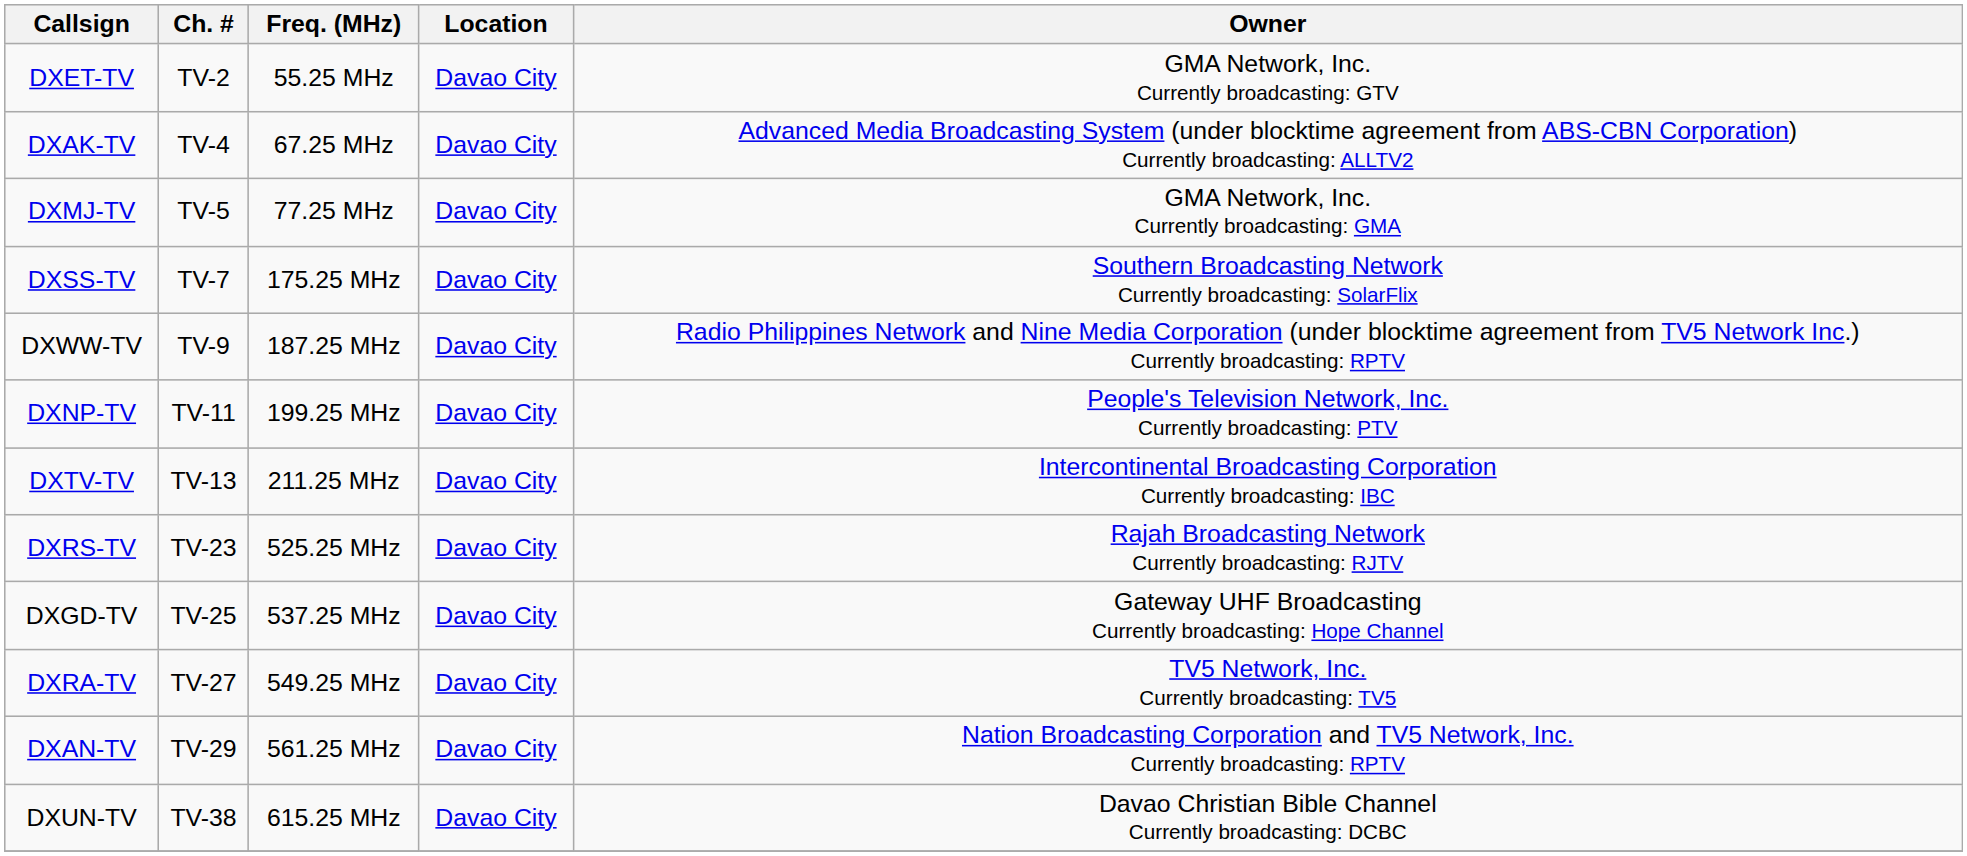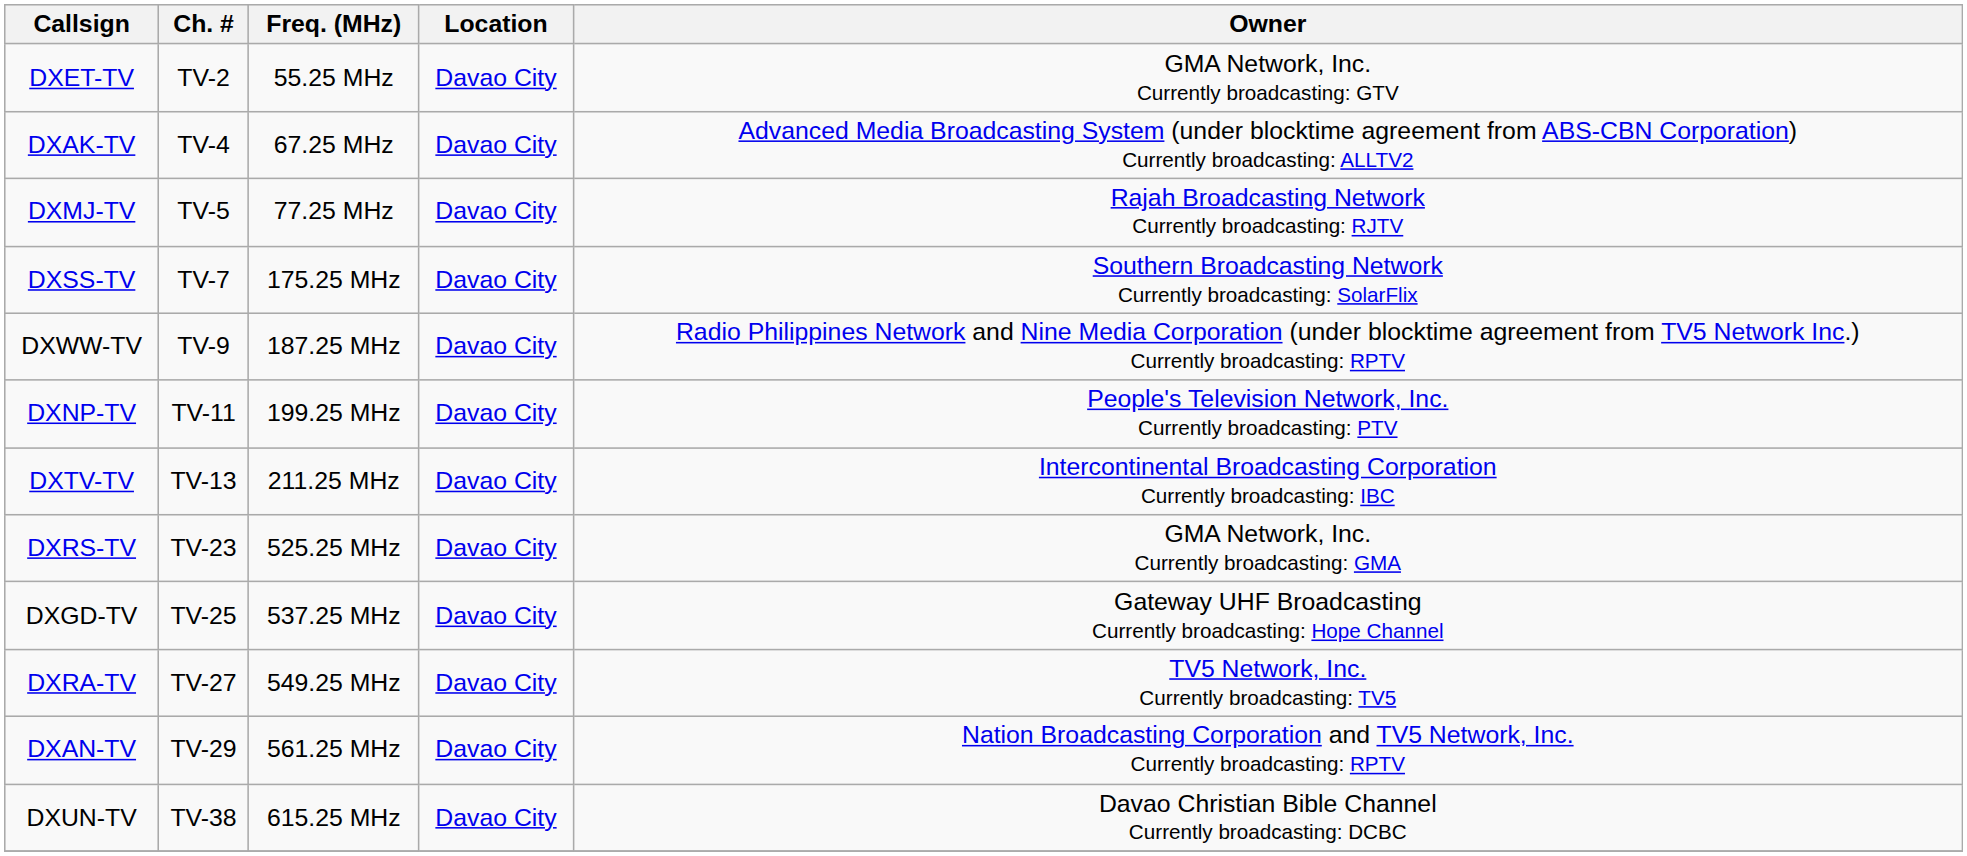 <table class="wikitable" style="width:100%; text-align:center;">
 <tr>
 <th>Callsign</th>
 <th>Ch. #</th>
 <th>Freq. (MHz)</th>
 <th>Location</th>
 <th>Owner</th>
 </tr>
 <tr>
 <td><a href='#'>DXET-TV</a></td>
 <td>TV-2</td>
 <td>55.25 MHz</td>
 <td><a href='#'>Davao City</a></td>
 <td>GMA Network, Inc.<br><small>Currently broadcasting: GTV</small></td>
 </tr>
 <tr>
 <td><a href='#'>DXAK-TV</a></td>
 <td>TV-4</td>
 <td>67.25 MHz</td>
 <td><a href='#'>Davao City</a></td>
 <td><a href='#'>Advanced Media Broadcasting System</a> (under blocktime agreement from <a href='#'>ABS-CBN Corporation</a>)<br><small>Currently broadcasting: <a href='#'>ALLTV2</a></small></td>
 </tr>
 <tr>
 <td><a href='#'>DXMJ-TV</a></td>
 <td>TV-5</td>
 <td>77.25 MHz</td>
 <td><a href='#'>Davao City</a></td>
-<td>GMA Network, Inc.<br><small>Currently broadcasting: <a href='#'>GMA</a></small></td>
+<td><a href='#'>Rajah Broadcasting Network</a><br><small>Currently broadcasting: <a href='#'>RJTV</a></small></td>
 </tr>
 <tr>
 <td><a href='#'>DXSS-TV</a></td>
 <td>TV-7</td>
 <td>175.25 MHz</td>
 <td><a href='#'>Davao City</a></td>
 <td><a href='#'>Southern Broadcasting Network</a><br><small>Currently broadcasting: <a href='#'>SolarFlix</a></small></td>
 </tr>
 <tr>
 <td>DXWW-TV</td>
 <td>TV-9</td>
 <td>187.25 MHz</td>
 <td><a href='#'>Davao City</a></td>
 <td><a href='#'>Radio Philippines Network</a> and <a href='#'>Nine Media Corporation</a> (under blocktime agreement from <a href='#'>TV5 Network Inc</a>.)<br><small>Currently broadcasting: <a href='#'>RPTV</a></small></td>
 </tr>
 <tr>
 <td><a href='#'>DXNP-TV</a></td>
 <td>TV-11</td>
 <td>199.25 MHz</td>
 <td><a href='#'>Davao City</a></td>
 <td><a href='#'>People's Television Network, Inc.</a><br><small>Currently broadcasting: <a href='#'>PTV</a></small></td>
 </tr>
 <tr>
 <td><a href='#'>DXTV-TV</a></td>
 <td>TV-13</td>
 <td>211.25 MHz</td>
 <td><a href='#'>Davao City</a></td>
 <td><a href='#'>Intercontinental Broadcasting Corporation</a><br><small>Currently broadcasting: <a href='#'>IBC</a></small></td>
 </tr>
 <tr>
 <td><a href='#'>DXRS-TV</a></td>
 <td>TV-23</td>
 <td>525.25 MHz</td>
 <td><a href='#'>Davao City</a></td>
-<td><a href='#'>Rajah Broadcasting Network</a><br><small>Currently broadcasting: <a href='#'>RJTV</a></small></td>
+<td>GMA Network, Inc.<br><small>Currently broadcasting: <a href='#'>GMA</a></small></td>
 </tr>
 <tr>
 <td>DXGD-TV</td>
 <td>TV-25</td>
 <td>537.25 MHz</td>
 <td><a href='#'>Davao City</a></td>
 <td>Gateway UHF Broadcasting<br><small>Currently broadcasting: <a href='#'>Hope Channel</a></small></td>
 </tr>
 <tr>
 <td><a href='#'>DXRA-TV</a></td>
 <td>TV-27</td>
 <td>549.25 MHz</td>
 <td><a href='#'>Davao City</a></td>
 <td><a href='#'>TV5 Network, Inc.</a><br><small>Currently broadcasting: <a href='#'>TV5</a></small></td>
 </tr>
 <tr>
 <td><a href='#'>DXAN-TV</a></td>
 <td>TV-29</td>
 <td>561.25 MHz</td>
 <td><a href='#'>Davao City</a></td>
 <td><a href='#'>Nation Broadcasting Corporation</a> and <a href='#'>TV5 Network, Inc.</a><br><small>Currently broadcasting: <a href='#'>RPTV</a></small></td>
 </tr>
 <tr>
 <td>DXUN-TV</td>
 <td>TV-38</td>
 <td>615.25 MHz</td>
 <td><a href='#'>Davao City</a></td>
 <td>Davao Christian Bible Channel<br><small>Currently broadcasting: DCBC</small></td>
 </tr>
 <tr>
 </tr>
 </table>
